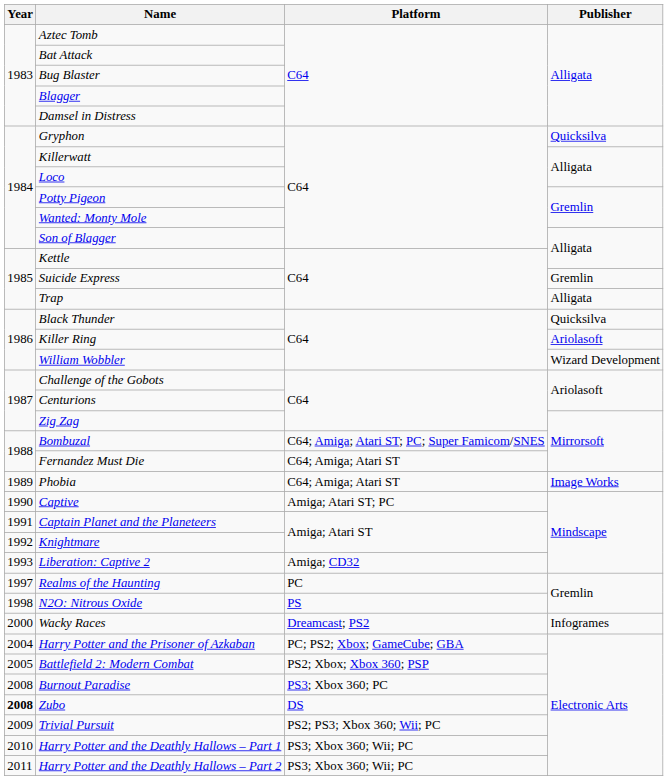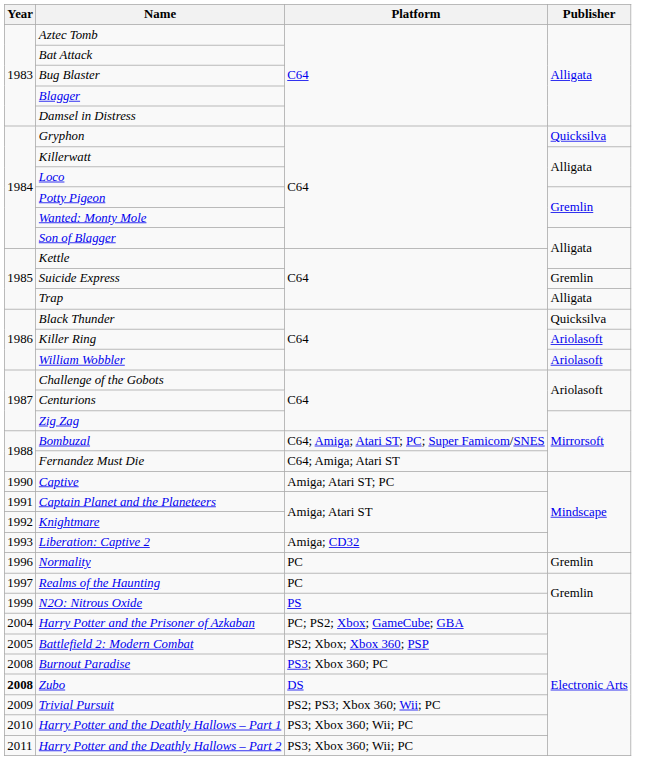 <table class="wikitable">
 <tr>
 <th>Year</th>
 <th>Name</th>
 <th>Platform</th>
 <th>Publisher</th>
 </tr>
 <tr>
 <td rowspan="5">1983</td>
 <td><em>Aztec Tomb</em></td>
 <td rowspan="5"><a href='#'>C64</a></td>
 <td rowspan="5"><a href='#'>Alligata</a></td>
 </tr>
 <tr>
 <td><em>Bat Attack</em></td>
 </tr>
 <tr>
 <td><em>Bug Blaster</em></td>
 </tr>
 <tr>
 <td><em><a href='#'>Blagger</a></em></td>
 </tr>
 <tr>
 <td><em>Damsel in Distress</em></td>
 </tr>
 <tr>
 <td rowspan="6">1984</td>
 <td><em>Gryphon</em></td>
 <td rowspan="6">C64</td>
 <td><a href='#'>Quicksilva</a></td>
 </tr>
 <tr>
 <td><em>Killerwatt</em></td>
 <td rowspan="2">Alligata</td>
 </tr>
 <tr>
 <td><em><a href='#'>Loco</a></em></td>
 </tr>
 <tr>
 <td><em><a href='#'>Potty Pigeon</a></em></td>
 <td rowspan="2"><a href='#'>Gremlin</a></td>
 </tr>
 <tr>
 <td><em><a href='#'>Wanted: Monty Mole</a></em></td>
 </tr>
 <tr>
 <td><em><a href='#'>Son of Blagger</a></em></td>
 <td rowspan="2">Alligata</td>
 </tr>
 <tr>
 <td rowspan="3">1985</td>
 <td><em>Kettle</em></td>
 <td rowspan="3">C64</td>
 </tr>
 <tr>
 <td><em>Suicide Express</em></td>
 <td>Gremlin</td>
 </tr>
 <tr>
 <td><em>Trap</em></td>
 <td>Alligata</td>
 </tr>
 <tr>
 <td rowspan="3">1986</td>
 <td><em>Black Thunder</em></td>
 <td rowspan="3">C64</td>
 <td>Quicksilva</td>
 </tr>
 <tr>
 <td><em>Killer Ring</em></td>
 <td><a href='#'>Ariolasoft</a></td>
 </tr>
 <tr>
 <td><em><a href='#'>William Wobbler</a></em></td>
-<td>Wizard Development</td>
+<td><a href='#'>Ariolasoft</a></td>
 </tr>
 <tr>
 <td rowspan="3">1987</td>
 <td><em>Challenge of the Gobots</em></td>
 <td rowspan="3">C64</td>
 <td rowspan="2">Ariolasoft</td>
 </tr>
 <tr>
 <td><em>Centurions</em></td>
 </tr>
 <tr>
 <td><em><a href='#'>Zig Zag</a></em></td>
 <td rowspan="3"><a href='#'>Mirrorsoft</a></td>
 </tr>
 <tr>
 <td rowspan="2">1988</td>
 <td><em><a href='#'>Bombuzal</a></em></td>
 <td>C64; <a href='#'>Amiga</a>; <a href='#'>Atari ST</a>; <a href='#'>PC</a>; <a href='#'>Super Famicom</a>/<a href='#'>SNES</a></td>
 </tr>
 <tr>
 <td><em>Fernandez Must Die</em></td>
 <td>C64; Amiga; Atari ST</td>
 </tr>
 <tr>
-<td>1989</td>
-<td><em>Phobia</em></td>
-<td>C64; Amiga; Atari ST</td>
-<td><a href='#'>Image Works</a></td>
-</tr>
-<tr>
 <td>1990</td>
 <td><em><a href='#'>Captive</a></em></td>
 <td>Amiga; Atari ST; PC</td>
 <td rowspan="4"><a href='#'>Mindscape</a></td>
 </tr>
 <tr>
 <td>1991</td>
 <td><em><a href='#'>Captain Planet and the Planeteers</a></em></td>
 <td rowspan="2">Amiga; Atari ST</td>
 </tr>
 <tr>
 <td>1992</td>
 <td><em><a href='#'>Knightmare</a></em></td>
 </tr>
 <tr>
 <td>1993</td>
 <td><em><a href='#'>Liberation: Captive 2</a></em></td>
 <td>Amiga; <a href='#'>CD32</a></td>
 </tr>
 <tr>
+<td>1996</td>
+<td><em><a href='#'>Normality</a></em></td>
+<td>PC</td>
+<td>Gremlin</td>
+</tr>
+<tr>
 <td>1997</td>
 <td><em><a href='#'>Realms of the Haunting</a></em></td>
 <td>PC</td>
 <td rowspan="2">Gremlin</td>
 </tr>
 <tr>
-<td>1998</td>
+<td>1999</td>
 <td><em><a href='#'>N2O: Nitrous Oxide</a></em></td>
 <td><a href='#'>PS</a></td>
-</tr>
-<tr>
-<td>2000</td>
-<td><em>Wacky Races</em></td>
-<td><a href='#'>Dreamcast</a>; <a href='#'>PS2</a></td>
-<td>Infogrames</td>
 </tr>
 <tr>
 <td>2004</td>
 <td><em><a href='#'>Harry Potter and the Prisoner of Azkaban</a></em></td>
 <td>PC; PS2; <a href='#'>Xbox</a>; <a href='#'>GameCube</a>; <a href='#'>GBA</a></td>
 <td rowspan="7"><a href='#'>Electronic Arts</a></td>
 </tr>
 <tr>
 <td>2005</td>
 <td><em><a href='#'>Battlefield 2: Modern Combat</a></em></td>
 <td>PS2; Xbox; <a href='#'>Xbox 360</a>; <a href='#'>PSP</a></td>
 </tr>
 <tr>
 <td>2008</td>
 <td><em><a href='#'>Burnout Paradise</a></em></td>
 <td><a href='#'>PS3</a>; Xbox 360; PC</td>
 </tr>
 <tr>
 <td><strong>2008</strong></td>
 <td><em><a href='#'>Zubo</a></em></td>
 <td><a href='#'>DS</a></td>
 </tr>
 <tr>
 <td>2009</td>
 <td><em><a href='#'>Trivial Pursuit</a></em></td>
 <td>PS2; PS3; Xbox 360; <a href='#'>Wii</a>; PC</td>
 </tr>
 <tr>
 <td>2010</td>
 <td><em><a href='#'>Harry Potter and the Deathly Hallows – Part 1</a></em></td>
 <td>PS3; Xbox 360; Wii; PC</td>
 </tr>
 <tr>
 <td>2011</td>
 <td><em><a href='#'>Harry Potter and the Deathly Hallows – Part 2</a></em></td>
 <td>PS3; Xbox 360; Wii; PC</td>
 </tr>
 </table>
